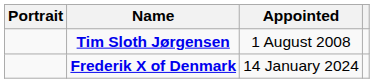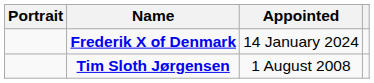 <table class="wikitable" style="text-align:center">
 <tr>
 <th>Portrait</th>
 <th>Name<br></th>
 <th>Appointed</th>
 <th></th>
 </tr>
 <tr>
 <td></td>
+<td><strong><a href='#'>Frederik X of Denmark</a></strong><br></td>
+<td>14 January 2024</td>
+<td></td>
+</tr>
+<tr>
+<td></td>
 <td><strong><a href='#'>Tim Sloth Jørgensen</a></strong><br></td>
 <td>1 August 2008</td>
 <td></td>
 </tr>
-<tr>
-<td></td>
-<td><strong><a href='#'>Frederik X of Denmark</a></strong><br></td>
-<td>14 January 2024</td>
-<td></td>
-</tr>
 </table>
